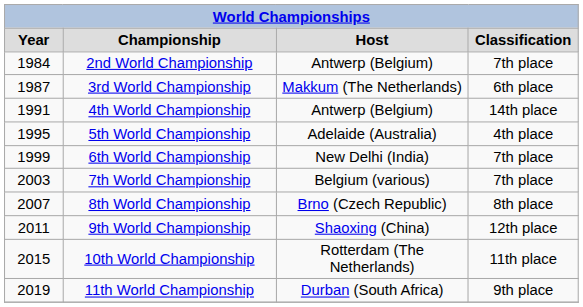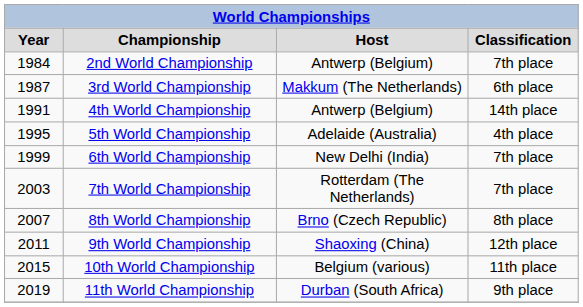 <table class="wikitable" style=font-size:90%>
 <tr align=center style="background:#B0C4DE;">
 <td colspan=4><strong><a href='#'>World Championships</a></strong></td>
 </tr>
 <tr align=center bgcolor="#dddddd">
 <td width=50><strong>Year</strong></td>
 <td width=200><strong>Championship</strong></td>
 <td width=180><strong>Host</strong></td>
 <td width=100><strong>Classification</strong></td>
 </tr>
 <tr align=center>
 <td>1984</td>
 <td><a href='#'>2nd World Championship</a></td>
 <td>Antwerp (Belgium)</td>
 <td align="center">7th place</td>
 </tr>
 <tr align=center>
 <td>1987</td>
 <td><a href='#'>3rd World Championship</a></td>
 <td><a href='#'>Makkum</a> (The Netherlands)</td>
 <td align="center">6th place</td>
 </tr>
 <tr align=center>
 <td>1991</td>
 <td><a href='#'>4th World Championship</a></td>
 <td>Antwerp (Belgium)</td>
 <td align="center">14th place</td>
 </tr>
 <tr align=center>
 <td>1995</td>
 <td><a href='#'>5th World Championship</a></td>
 <td>Adelaide (Australia)</td>
 <td align="center">4th place</td>
 </tr>
 <tr align=center>
 <td>1999</td>
 <td><a href='#'>6th World Championship</a></td>
 <td>New Delhi (India)</td>
 <td align="center">7th place</td>
 </tr>
 <tr align=center>
 <td>2003</td>
 <td><a href='#'>7th World Championship</a></td>
-<td>Belgium (various)</td>
+<td>Rotterdam (The Netherlands)</td>
 <td align="center">7th place</td>
 </tr>
 <tr align=center>
 <td>2007</td>
 <td><a href='#'>8th World Championship</a></td>
 <td><a href='#'>Brno</a> (Czech Republic)</td>
 <td align="center">8th place</td>
 </tr>
 <tr align=center>
 <td>2011</td>
 <td><a href='#'>9th World Championship</a></td>
 <td><a href='#'>Shaoxing</a> (China)</td>
 <td align="center">12th place</td>
 </tr>
 <tr align=center>
 <td>2015</td>
 <td><a href='#'>10th World Championship</a></td>
-<td>Rotterdam (The Netherlands)</td>
+<td>Belgium (various)</td>
 <td align="center">11th place</td>
 </tr>
 <tr align=center>
 <td>2019</td>
 <td><a href='#'>11th World Championship</a></td>
 <td><a href='#'>Durban</a> (South Africa)</td>
 <td align="center">9th place</td>
 </tr>
 <tr align=center>
 </tr>
 </table>
